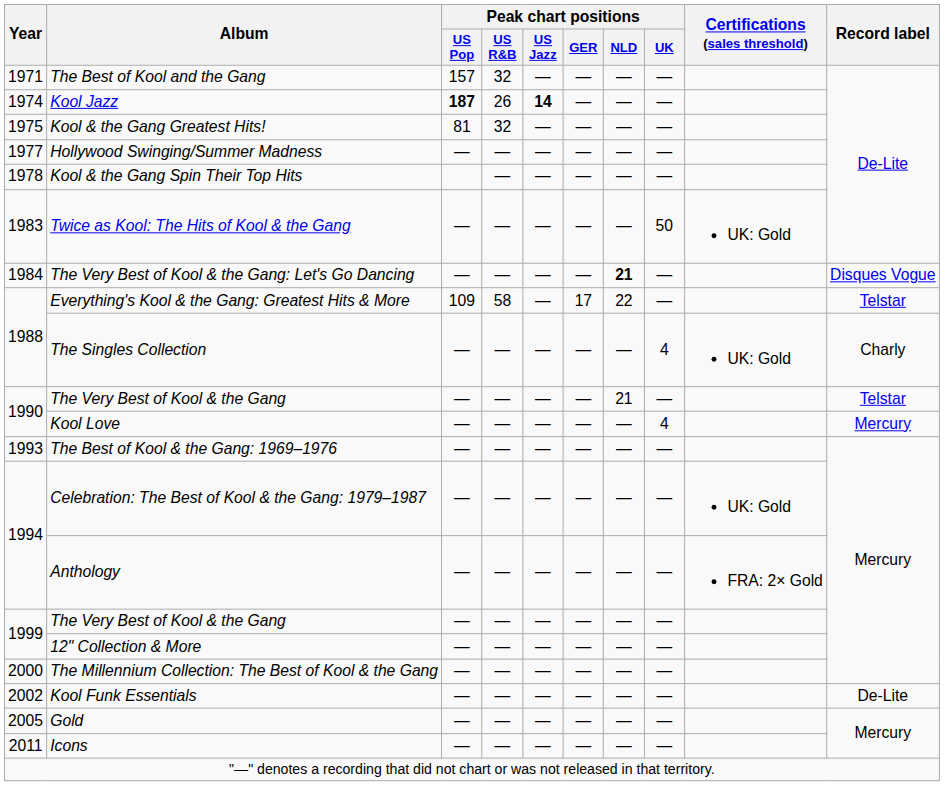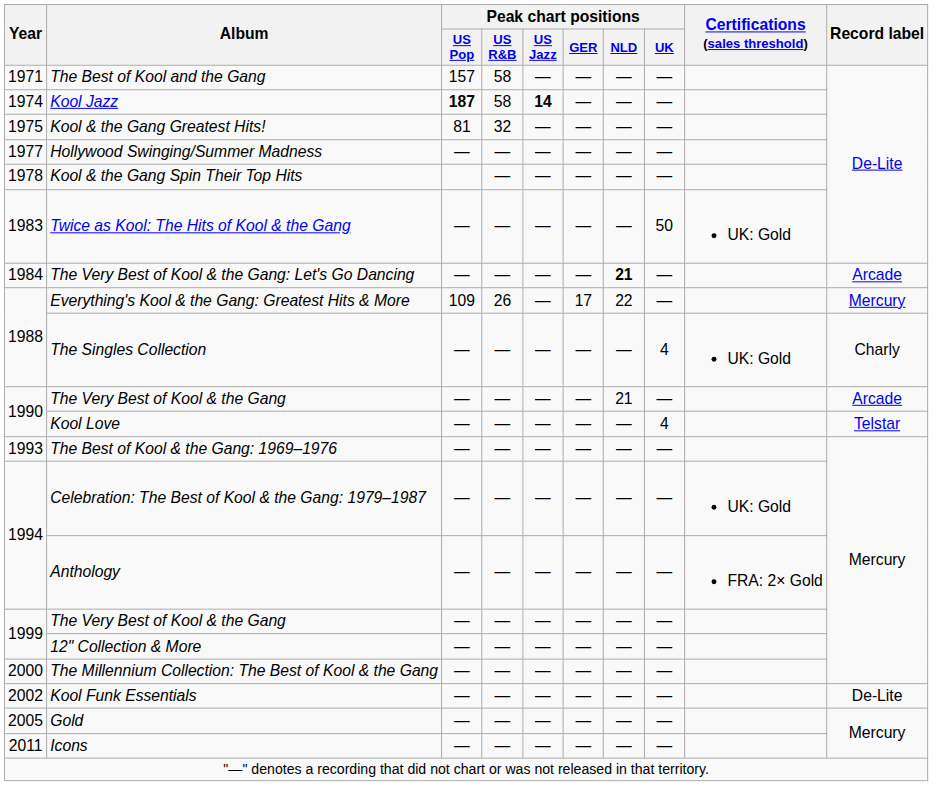 <table class="wikitable" style="text-align:center;">
 <tr>
 <th rowspan="2">Year</th>
 <th rowspan="2">Album</th>
 <th colspan="6">Peak chart positions</th>
 <th rowspan="2"><a href='#'>Certifications</a><br><small>(<a href='#'>sales threshold</a>)</small></th>
 <th rowspan="2">Record label</th>
 </tr>
 <tr style="font-size:smaller;">
 <th width="35"><a href='#'>US Pop</a><br></th>
 <th width="35"><a href='#'>US<br>R&B</a><br></th>
 <th width="35"><a href='#'>US<br>Jazz</a><br></th>
 <th width="35"><a href='#'>GER</a><br></th>
 <th width="35"><a href='#'>NLD</a><br></th>
 <th width="35"><a href='#'>UK</a><br></th>
 </tr>
 <tr>
 <td>1971</td>
 <td align="left"><em>The Best of Kool and the Gang</em></td>
 <td>157</td>
-<td>32</td>
+<td>58</td>
 <td>—</td>
 <td>—</td>
 <td>—</td>
 <td>—</td>
 <td align="left"></td>
 <td rowspan="6"><a href='#'>De-Lite</a></td>
 </tr>
 <tr>
 <td>1974</td>
 <td align="left"><em><a href='#'>Kool Jazz</a></em></td>
 <td><strong>187</strong></td>
-<td>26</td>
+<td>58</td>
 <td><strong>14</strong></td>
 <td>—</td>
 <td>—</td>
 <td>—</td>
 <td align="left"></td>
 </tr>
 <tr>
 <td>1975</td>
 <td align="left"><em>Kool & the Gang Greatest Hits!</em></td>
 <td>81</td>
 <td>32</td>
 <td>—</td>
 <td>—</td>
 <td>—</td>
 <td>—</td>
 <td align="left"></td>
 </tr>
 <tr>
 <td>1977</td>
 <td align="left"><em>Hollywood Swinging/Summer Madness</em></td>
 <td>—</td>
 <td>—</td>
 <td>—</td>
 <td>—</td>
 <td>—</td>
 <td>—</td>
 <td align="left"></td>
 </tr>
 <tr>
 <td>1978</td>
 <td align="left"><em>Kool & the Gang Spin Their Top Hits</em></td>
 <td></td>
 <td>—</td>
 <td>—</td>
 <td>—</td>
 <td>—</td>
 <td>—</td>
 <td align="left"></td>
 </tr>
 <tr>
 <td>1983</td>
 <td align="left"><em><a href='#'>Twice as Kool: The Hits of Kool & the Gang</a></em></td>
 <td>—</td>
 <td>—</td>
 <td>—</td>
 <td>—</td>
 <td>—</td>
 <td>50</td>
 <td align="left"><br><ul><li>UK: Gold</li></ul></td>
 </tr>
 <tr>
 <td>1984</td>
 <td align="left"><em>The Very Best of Kool & the Gang: Let's Go Dancing</em></td>
 <td>—</td>
 <td>—</td>
 <td>—</td>
 <td>—</td>
 <td><strong>21</strong></td>
 <td>—</td>
 <td align="left"></td>
-<td><a href='#'>Disques Vogue</a></td>
+<td><a href='#'>Arcade</a></td>
 </tr>
 <tr>
 <td rowspan="2">1988</td>
 <td align="left"><em>Everything's Kool & the Gang: Greatest Hits & More</em></td>
 <td>109</td>
-<td>58</td>
+<td>26</td>
 <td>—</td>
 <td>17</td>
 <td>22</td>
 <td>—</td>
 <td align="left"></td>
-<td><a href='#'>Telstar</a></td>
+<td><a href='#'>Mercury</a></td>
 </tr>
 <tr>
 <td align="left"><em>The Singles Collection</em></td>
 <td>—</td>
 <td>—</td>
 <td>—</td>
 <td>—</td>
 <td>—</td>
 <td>4</td>
 <td align="left"><br><ul><li>UK: Gold</li></ul></td>
 <td>Charly</td>
 </tr>
 <tr>
 <td rowspan="2">1990</td>
 <td align="left"><em>The Very Best of Kool & the Gang</em></td>
 <td>—</td>
 <td>—</td>
 <td>—</td>
 <td>—</td>
 <td>21</td>
 <td>—</td>
 <td align="left"></td>
-<td><a href='#'>Telstar</a></td>
+<td><a href='#'>Arcade</a></td>
 </tr>
 <tr>
 <td align="left"><em>Kool Love</em></td>
 <td>—</td>
 <td>—</td>
 <td>—</td>
 <td>—</td>
 <td>—</td>
 <td>4</td>
 <td align="left"></td>
-<td><a href='#'>Mercury</a></td>
+<td><a href='#'>Telstar</a></td>
 </tr>
 <tr>
 <td>1993</td>
 <td align="left"><em>The Best of Kool & the Gang: 1969–1976</em></td>
 <td>—</td>
 <td>—</td>
 <td>—</td>
 <td>—</td>
 <td>—</td>
 <td>—</td>
 <td align="left"></td>
 <td rowspan="6">Mercury</td>
 </tr>
 <tr>
 <td rowspan="2">1994</td>
 <td align="left"><em>Celebration: The Best of Kool & the Gang: 1979–1987</em></td>
 <td>—</td>
 <td>—</td>
 <td>—</td>
 <td>—</td>
 <td>—</td>
 <td>—</td>
 <td align="left"><br><ul><li>UK: Gold </li></ul></td>
 </tr>
 <tr>
 <td align="left"><em>Anthology</em></td>
 <td>—</td>
 <td>—</td>
 <td>—</td>
 <td>—</td>
 <td>—</td>
 <td>—</td>
 <td align="left"><br><ul><li>FRA: 2× Gold</li></ul></td>
 </tr>
 <tr>
 <td rowspan="2">1999</td>
 <td align="left"><em>The Very Best of Kool & the Gang</em></td>
 <td>—</td>
 <td>—</td>
 <td>—</td>
 <td>—</td>
 <td>—</td>
 <td>—</td>
 <td align="left"></td>
 </tr>
 <tr>
 <td align="left"><em>12" Collection & More</em></td>
 <td>—</td>
 <td>—</td>
 <td>—</td>
 <td>—</td>
 <td>—</td>
 <td>—</td>
 <td align="left"></td>
 </tr>
 <tr>
 <td>2000</td>
 <td align="left"><em>The Millennium Collection: The Best of Kool & the Gang</em></td>
 <td>—</td>
 <td>—</td>
 <td>—</td>
 <td>—</td>
 <td>—</td>
 <td>—</td>
 <td align="left"></td>
 </tr>
 <tr>
 <td>2002</td>
 <td align="left"><em>Kool Funk Essentials</em></td>
 <td>—</td>
 <td>—</td>
 <td>—</td>
 <td>—</td>
 <td>—</td>
 <td>—</td>
 <td align="left"></td>
 <td>De-Lite</td>
 </tr>
 <tr>
 <td>2005</td>
 <td align="left"><em>Gold</em></td>
 <td>—</td>
 <td>—</td>
 <td>—</td>
 <td>—</td>
 <td>—</td>
 <td>—</td>
 <td align="left"></td>
 <td rowspan="2">Mercury</td>
 </tr>
 <tr>
 <td>2011</td>
 <td align="left"><em>Icons</em></td>
 <td>—</td>
 <td>—</td>
 <td>—</td>
 <td>—</td>
 <td>—</td>
 <td>—</td>
 <td align="left"></td>
 </tr>
 <tr>
 <td colspan="15" style="font-size:90%">"—" denotes a recording that did not chart or was not released in that territory.</td>
 </tr>
 </table>
